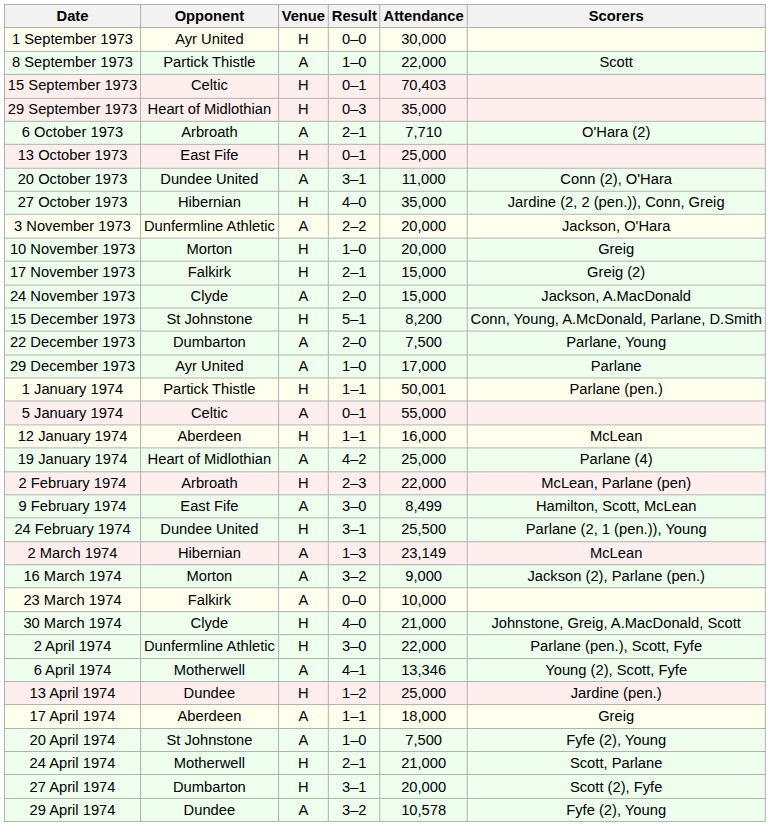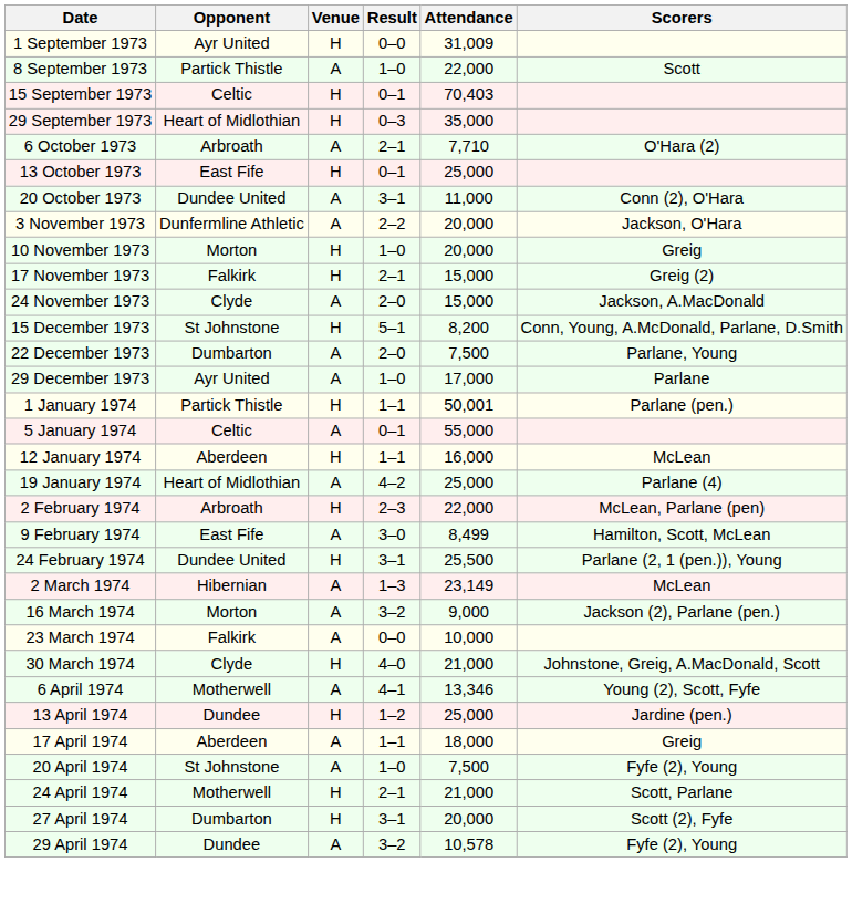 <table class="wikitable sortable" style="text-align:center;">
 <tr>
 <th>Date</th>
 <th>Opponent</th>
 <th>Venue</th>
 <th>Result</th>
 <th>Attendance</th>
 <th>Scorers</th>
 </tr>
 <tr style="background:#ffe;">
 <td>1 September 1973</td>
 <td>Ayr United</td>
 <td>H</td>
 <td>0–0</td>
-<td>30,000</td>
+<td>31,009</td>
 <td></td>
 </tr>
 <tr style="background:#efe;">
 <td>8 September 1973</td>
 <td>Partick Thistle</td>
 <td>A</td>
 <td>1–0</td>
 <td>22,000</td>
 <td>Scott</td>
 </tr>
 <tr style="background:#fee;">
 <td>15 September 1973</td>
 <td>Celtic</td>
 <td>H</td>
 <td>0–1</td>
 <td>70,403</td>
 <td></td>
 </tr>
 <tr style="background:#fee;">
 <td>29 September 1973</td>
 <td>Heart of Midlothian</td>
 <td>H</td>
 <td>0–3</td>
 <td>35,000</td>
 <td></td>
 </tr>
 <tr style="background:#efe;">
 <td>6 October 1973</td>
 <td>Arbroath</td>
 <td>A</td>
 <td>2–1</td>
 <td>7,710</td>
 <td>O'Hara (2)</td>
 </tr>
 <tr style="background:#fee;">
 <td>13 October 1973</td>
 <td>East Fife</td>
 <td>H</td>
 <td>0–1</td>
 <td>25,000</td>
 <td></td>
 </tr>
 <tr style="background:#efe;">
 <td>20 October 1973</td>
 <td>Dundee United</td>
 <td>A</td>
 <td>3–1</td>
 <td>11,000</td>
 <td>Conn (2), O'Hara</td>
-</tr>
-<tr style="background:#efe;">
-<td>27 October 1973</td>
-<td>Hibernian</td>
-<td>H</td>
-<td>4–0</td>
-<td>35,000</td>
-<td>Jardine (2, 2 (pen.)), Conn, Greig</td>
 </tr>
 <tr style="background:#ffe;">
 <td>3 November 1973</td>
 <td>Dunfermline Athletic</td>
 <td>A</td>
 <td>2–2</td>
 <td>20,000</td>
 <td>Jackson, O'Hara</td>
 </tr>
 <tr style="background:#efe;">
 <td>10 November 1973</td>
 <td>Morton</td>
 <td>H</td>
 <td>1–0</td>
 <td>20,000</td>
 <td>Greig</td>
 </tr>
 <tr style="background:#efe;">
 <td>17 November 1973</td>
 <td>Falkirk</td>
 <td>H</td>
 <td>2–1</td>
 <td>15,000</td>
 <td>Greig (2)</td>
 </tr>
 <tr style="background:#efe;">
 <td>24 November 1973</td>
 <td>Clyde</td>
 <td>A</td>
 <td>2–0</td>
 <td>15,000</td>
 <td>Jackson, A.MacDonald</td>
 </tr>
 <tr style="background:#efe;">
 <td>15 December 1973</td>
 <td>St Johnstone</td>
 <td>H</td>
 <td>5–1</td>
 <td>8,200</td>
 <td>Conn, Young, A.McDonald, Parlane, D.Smith</td>
 </tr>
 <tr style="background:#efe;">
 <td>22 December 1973</td>
 <td>Dumbarton</td>
 <td>A</td>
 <td>2–0</td>
 <td>7,500</td>
 <td>Parlane, Young</td>
 </tr>
 <tr style="background:#efe;">
 <td>29 December 1973</td>
 <td>Ayr United</td>
 <td>A</td>
 <td>1–0</td>
 <td>17,000</td>
 <td>Parlane</td>
 </tr>
 <tr style="background:#ffe;">
 <td>1 January 1974</td>
 <td>Partick Thistle</td>
 <td>H</td>
 <td>1–1</td>
 <td>50,001</td>
 <td>Parlane (pen.)</td>
 </tr>
 <tr style="background:#fee;">
 <td>5 January 1974</td>
 <td>Celtic</td>
 <td>A</td>
 <td>0–1</td>
 <td>55,000</td>
 <td></td>
 </tr>
 <tr style="background:#ffe;">
 <td>12 January 1974</td>
 <td>Aberdeen</td>
 <td>H</td>
 <td>1–1</td>
 <td>16,000</td>
 <td>McLean</td>
 </tr>
 <tr style="background:#efe;">
 <td>19 January 1974</td>
 <td>Heart of Midlothian</td>
 <td>A</td>
 <td>4–2</td>
 <td>25,000</td>
 <td>Parlane (4)</td>
 </tr>
 <tr style="background:#fee;">
 <td>2 February 1974</td>
 <td>Arbroath</td>
 <td>H</td>
 <td>2–3</td>
 <td>22,000</td>
 <td>McLean, Parlane (pen)</td>
 </tr>
 <tr style="background:#efe;">
 <td>9 February 1974</td>
 <td>East Fife</td>
 <td>A</td>
 <td>3–0</td>
 <td>8,499</td>
 <td>Hamilton, Scott, McLean</td>
 </tr>
 <tr style="background:#efe;">
 <td>24 February 1974</td>
 <td>Dundee United</td>
 <td>H</td>
 <td>3–1</td>
 <td>25,500</td>
 <td>Parlane (2, 1 (pen.)), Young</td>
 </tr>
 <tr style="background:#fee;">
 <td>2 March 1974</td>
 <td>Hibernian</td>
 <td>A</td>
 <td>1–3</td>
 <td>23,149</td>
 <td>McLean</td>
 </tr>
 <tr style="background:#efe;">
 <td>16 March 1974</td>
 <td>Morton</td>
 <td>A</td>
 <td>3–2</td>
 <td>9,000</td>
 <td>Jackson (2), Parlane (pen.)</td>
 </tr>
 <tr style="background:#ffe;">
 <td>23 March 1974</td>
 <td>Falkirk</td>
 <td>A</td>
 <td>0–0</td>
 <td>10,000</td>
 <td></td>
 </tr>
 <tr style="background:#efe;">
 <td>30 March 1974</td>
 <td>Clyde</td>
 <td>H</td>
 <td>4–0</td>
 <td>21,000</td>
 <td>Johnstone, Greig, A.MacDonald, Scott</td>
 </tr>
 <tr style="background:#efe;">
-<td>2 April 1974</td>
-<td>Dunfermline Athletic</td>
-<td>H</td>
-<td>3–0</td>
-<td>22,000</td>
-<td>Parlane (pen.), Scott, Fyfe</td>
-</tr>
-<tr style="background:#efe;">
 <td>6 April 1974</td>
 <td>Motherwell</td>
 <td>A</td>
 <td>4–1</td>
 <td>13,346</td>
 <td>Young (2), Scott, Fyfe</td>
 </tr>
 <tr style="background:#fee;">
 <td>13 April 1974</td>
 <td>Dundee</td>
 <td>H</td>
 <td>1–2</td>
 <td>25,000</td>
 <td>Jardine (pen.)</td>
 </tr>
 <tr style="background:#ffe;">
 <td>17 April 1974</td>
 <td>Aberdeen</td>
 <td>A</td>
 <td>1–1</td>
 <td>18,000</td>
 <td>Greig</td>
 </tr>
 <tr style="background:#efe;">
 <td>20 April 1974</td>
 <td>St Johnstone</td>
 <td>A</td>
 <td>1–0</td>
 <td>7,500</td>
 <td>Fyfe (2), Young</td>
 </tr>
 <tr style="background:#efe;">
 <td>24 April 1974</td>
 <td>Motherwell</td>
 <td>H</td>
 <td>2–1</td>
 <td>21,000</td>
 <td>Scott, Parlane</td>
 </tr>
 <tr style="background:#efe;">
 <td>27 April 1974</td>
 <td>Dumbarton</td>
 <td>H</td>
 <td>3–1</td>
 <td>20,000</td>
 <td>Scott (2), Fyfe</td>
 </tr>
 <tr style="background:#efe;">
 <td>29 April 1974</td>
 <td>Dundee</td>
 <td>A</td>
 <td>3–2</td>
 <td>10,578</td>
 <td>Fyfe (2), Young</td>
 </tr>
 </table>
